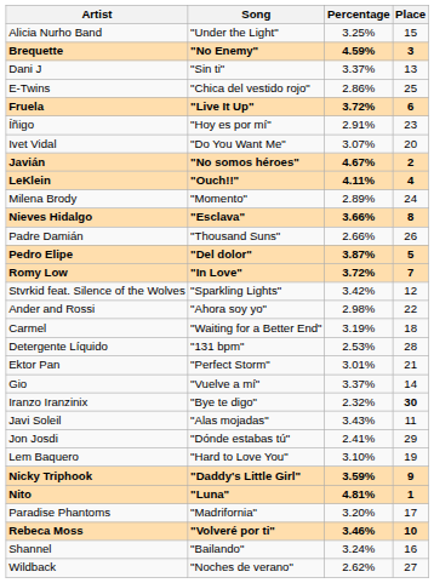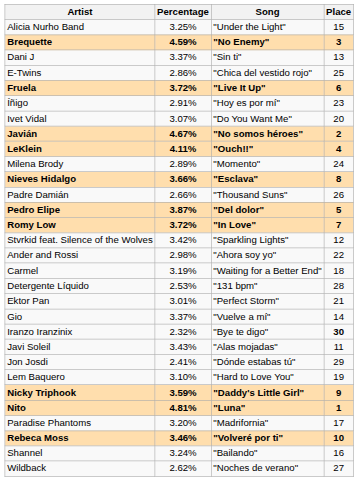 <table class="wikitable sortable" style="margin: 1em auto 1em auto; text-align:center;">
 <tr>
 <th>Artist</th>
+<th>Percentage</th>
 <th>Song</th>
-<th>Percentage</th>
 <th>Place</th>
 </tr>
 <tr>
 <td align="left">Alicia Nurho Band</td>
+<td>3.25%</td>
 <td align="left">"Under the Light"</td>
-<td>3.25%</td>
 <td>15</td>
 </tr>
 <tr style="font-weight:bold; background:navajowhite;">
 <td align="left">Brequette</td>
+<td>4.59%</td>
 <td align="left">"No Enemy"</td>
-<td>4.59%</td>
 <td>3</td>
 </tr>
 <tr>
 <td align="left">Dani J</td>
+<td>3.37%</td>
 <td align="left">"Sin ti"</td>
-<td>3.37%</td>
 <td>13</td>
 </tr>
 <tr>
 <td align="left">E-Twins</td>
+<td>2.86%</td>
 <td align="left">"Chica del vestido rojo"</td>
-<td>2.86%</td>
 <td>25</td>
 </tr>
 <tr style="font-weight:bold; background:navajowhite;">
 <td align="left">Fruela</td>
+<td>3.72%</td>
 <td align="left">"Live It Up"</td>
-<td>3.72%</td>
 <td>6</td>
 </tr>
 <tr>
 <td align="left">Íñigo</td>
+<td>2.91%</td>
 <td align="left">"Hoy es por mí"</td>
-<td>2.91%</td>
 <td>23</td>
 </tr>
 <tr>
 <td align="left">Ivet Vidal</td>
+<td>3.07%</td>
 <td align="left">"Do You Want Me"</td>
-<td>3.07%</td>
 <td>20</td>
 </tr>
 <tr style="font-weight:bold; background:navajowhite;">
 <td align="left">Javián</td>
+<td>4.67%</td>
 <td align="left">"No somos héroes"</td>
-<td>4.67%</td>
 <td>2</td>
 </tr>
 <tr style="font-weight:bold; background:navajowhite;">
 <td align="left">LeKlein</td>
+<td>4.11%</td>
 <td align="left">"Ouch!!"</td>
-<td>4.11%</td>
 <td>4</td>
 </tr>
 <tr>
 <td align="left">Milena Brody</td>
+<td>2.89%</td>
 <td align="left">"Momento"</td>
-<td>2.89%</td>
 <td>24</td>
 </tr>
 <tr style="font-weight:bold; background:navajowhite;">
 <td align="left">Nieves Hidalgo</td>
+<td>3.66%</td>
 <td align="left">"Esclava"</td>
-<td>3.66%</td>
 <td>8</td>
 </tr>
 <tr>
 <td align="left">Padre Damián</td>
+<td>2.66%</td>
 <td align="left">"Thousand Suns"</td>
-<td>2.66%</td>
 <td>26</td>
 </tr>
 <tr style="font-weight:bold; background:navajowhite;">
 <td align="left">Pedro Elipe</td>
+<td>3.87%</td>
 <td align="left">"Del dolor"</td>
-<td>3.87%</td>
 <td>5</td>
 </tr>
 <tr style="font-weight:bold; background:navajowhite;">
 <td align="left">Romy Low</td>
+<td>3.72%</td>
 <td align="left">"In Love"</td>
-<td>3.72%</td>
 <td>7</td>
 </tr>
 <tr>
 <td align="left">Stvrkid feat. Silence of the Wolves</td>
+<td>3.42%</td>
 <td align="left">"Sparkling Lights"</td>
-<td>3.42%</td>
 <td>12</td>
 </tr>
 <tr>
 <td align="left">Ander and Rossi</td>
+<td>2.98%</td>
 <td align="left">"Ahora soy yo"</td>
-<td>2.98%</td>
 <td>22</td>
 </tr>
 <tr>
 <td align="left">Carmel</td>
+<td>3.19%</td>
 <td align="left">"Waiting for a Better End"</td>
-<td>3.19%</td>
 <td>18</td>
 </tr>
 <tr>
 <td align="left">Detergente Líquido</td>
+<td>2.53%</td>
 <td align="left">"131 bpm"</td>
-<td>2.53%</td>
 <td>28</td>
 </tr>
 <tr>
 <td align="left">Ektor Pan</td>
+<td>3.01%</td>
 <td align="left">"Perfect Storm"</td>
-<td>3.01%</td>
 <td>21</td>
 </tr>
 <tr>
 <td align="left">Gio</td>
+<td>3.37%</td>
 <td align="left">"Vuelve a mí"</td>
-<td>3.37%</td>
 <td>14</td>
 </tr>
 <tr>
 <td align="left">Iranzo Iranzinix</td>
+<td>2.32%</td>
 <td align="left">"Bye te digo"</td>
-<td>2.32%</td>
 <td><strong>30</strong></td>
 </tr>
 <tr>
 <td align="left">Javi Soleil</td>
+<td>3.43%</td>
 <td align="left">"Alas mojadas"</td>
-<td>3.43%</td>
 <td>11</td>
 </tr>
 <tr>
 <td align="left">Jon Josdi</td>
+<td>2.41%</td>
 <td align="left">"Dónde estabas tú"</td>
-<td>2.41%</td>
 <td>29</td>
 </tr>
 <tr>
 <td align="left">Lem Baquero</td>
+<td>3.10%</td>
 <td align="left">"Hard to Love You"</td>
-<td>3.10%</td>
 <td>19</td>
 </tr>
 <tr style="font-weight:bold; background:navajowhite;">
 <td align="left">Nicky Triphook</td>
+<td>3.59%</td>
 <td align="left">"Daddy's Little Girl"</td>
-<td>3.59%</td>
 <td>9</td>
 </tr>
 <tr style="font-weight:bold; background:navajowhite;">
 <td align="left">Nito</td>
+<td>4.81%</td>
 <td align="left">"Luna"</td>
-<td>4.81%</td>
 <td>1</td>
 </tr>
 <tr>
 <td align="left">Paradise Phantoms</td>
+<td>3.20%</td>
 <td align="left">"Madrifornia"</td>
-<td>3.20%</td>
 <td>17</td>
 </tr>
 <tr style="font-weight:bold; background:navajowhite;">
 <td align="left">Rebeca Moss</td>
+<td>3.46%</td>
 <td align="left">"Volveré por ti"</td>
-<td>3.46%</td>
 <td>10</td>
 </tr>
 <tr>
 <td align="left">Shannel</td>
+<td>3.24%</td>
 <td align="left">"Bailando"</td>
-<td>3.24%</td>
 <td>16</td>
 </tr>
 <tr>
 <td align="left">Wildback</td>
+<td>2.62%</td>
 <td align="left">"Noches de verano"</td>
-<td>2.62%</td>
 <td>27</td>
 </tr>
 </table>
